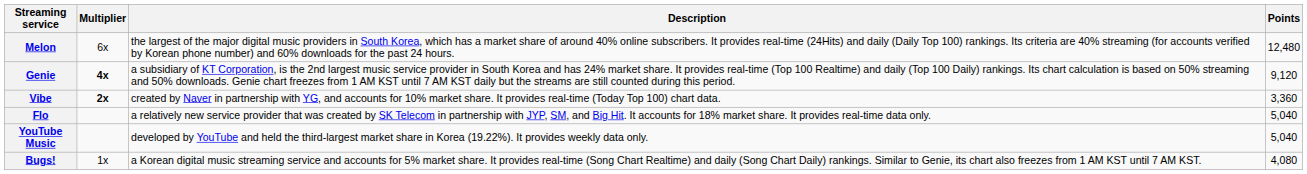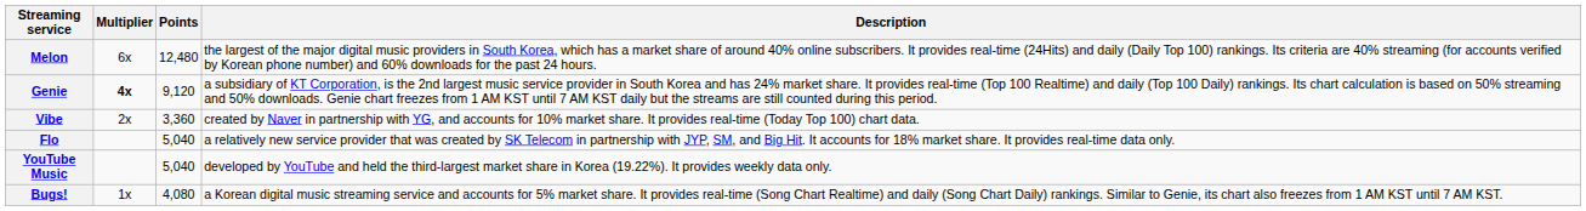 <table class="wikitable plainrowheaders">
 <tr>
 <th scope="col">Streaming<br>service</th>
 <th scope="col">Multiplier</th>
+<th scope="col">Points</th>
 <th scope="col">Description</th>
-<th scope="col">Points</th>
 </tr>
 <tr>
 <th scope="row"><a href='#'>Melon</a></th>
 <td style="text-align:center;">6x</td>
+<td style="text-align:center;">12,480</td>
 <td>the largest of the major digital music providers in <a href='#'>South Korea</a>, which has a market share of around 40% online subscribers. It provides real-time (24Hits) and daily (Daily Top 100) rankings. Its criteria are 40% streaming (for accounts verified by Korean phone number) and 60% downloads for the past 24 hours.</td>
-<td style="text-align:center;">12,480</td>
 </tr>
 <tr>
 <th scope="row"><a href='#'>Genie</a></th>
 <td style="text-align:center;"><strong>4x</strong></td>
+<td style="text-align:center;">9,120</td>
 <td>a subsidiary of <a href='#'>KT Corporation</a>, is the 2nd largest music service provider in South Korea and has 24% market share. It provides real-time (Top 100 Realtime) and daily (Top 100 Daily) rankings. Its chart calculation is based on 50% streaming and 50% downloads. Genie chart freezes from 1 AM KST until 7 AM KST daily but the streams are still counted during this period.</td>
-<td style="text-align:center;">9,120</td>
 </tr>
 <tr>
 <th scope="row"><a href='#'>Vibe</a></th>
-<td style="text-align:center;"><strong>2x</strong></td>
+<td style="text-align:center;">2x</td>
+<td style="text-align:center;">3,360</td>
 <td>created by <a href='#'>Naver</a> in partnership with <a href='#'>YG</a>, and accounts for 10% market share. It provides real-time (Today Top 100) chart data.</td>
-<td style="text-align:center;">3,360</td>
 </tr>
 <tr>
 <th scope="row"><a href='#'>Flo</a></th>
 <td></td>
+<td style="text-align:center;">5,040</td>
 <td>a relatively new service provider that was created by <a href='#'>SK Telecom</a> in partnership with <a href='#'>JYP</a>, <a href='#'>SM</a>, and <a href='#'>Big Hit</a>. It accounts for 18% market share. It provides real-time data only.</td>
-<td style="text-align:center;">5,040</td>
 </tr>
 <tr>
 <th scope="row"><a href='#'>YouTube Music</a></th>
 <td></td>
+<td style="text-align:center;">5,040</td>
 <td>developed by <a href='#'>YouTube</a> and held the third-largest market share in Korea (19.22%). It provides weekly data only.</td>
-<td style="text-align:center;">5,040</td>
 </tr>
 <tr>
 <th scope="row"><a href='#'>Bugs!</a></th>
 <td style="text-align:center;">1x</td>
+<td style="text-align:center;">4,080</td>
 <td>a Korean digital music streaming service and accounts for 5% market share. It provides real-time (Song Chart Realtime) and daily (Song Chart Daily) rankings. Similar to Genie, its chart also freezes from 1 AM KST until 7 AM KST.</td>
-<td style="text-align:center;">4,080</td>
 </tr>
 </table>
